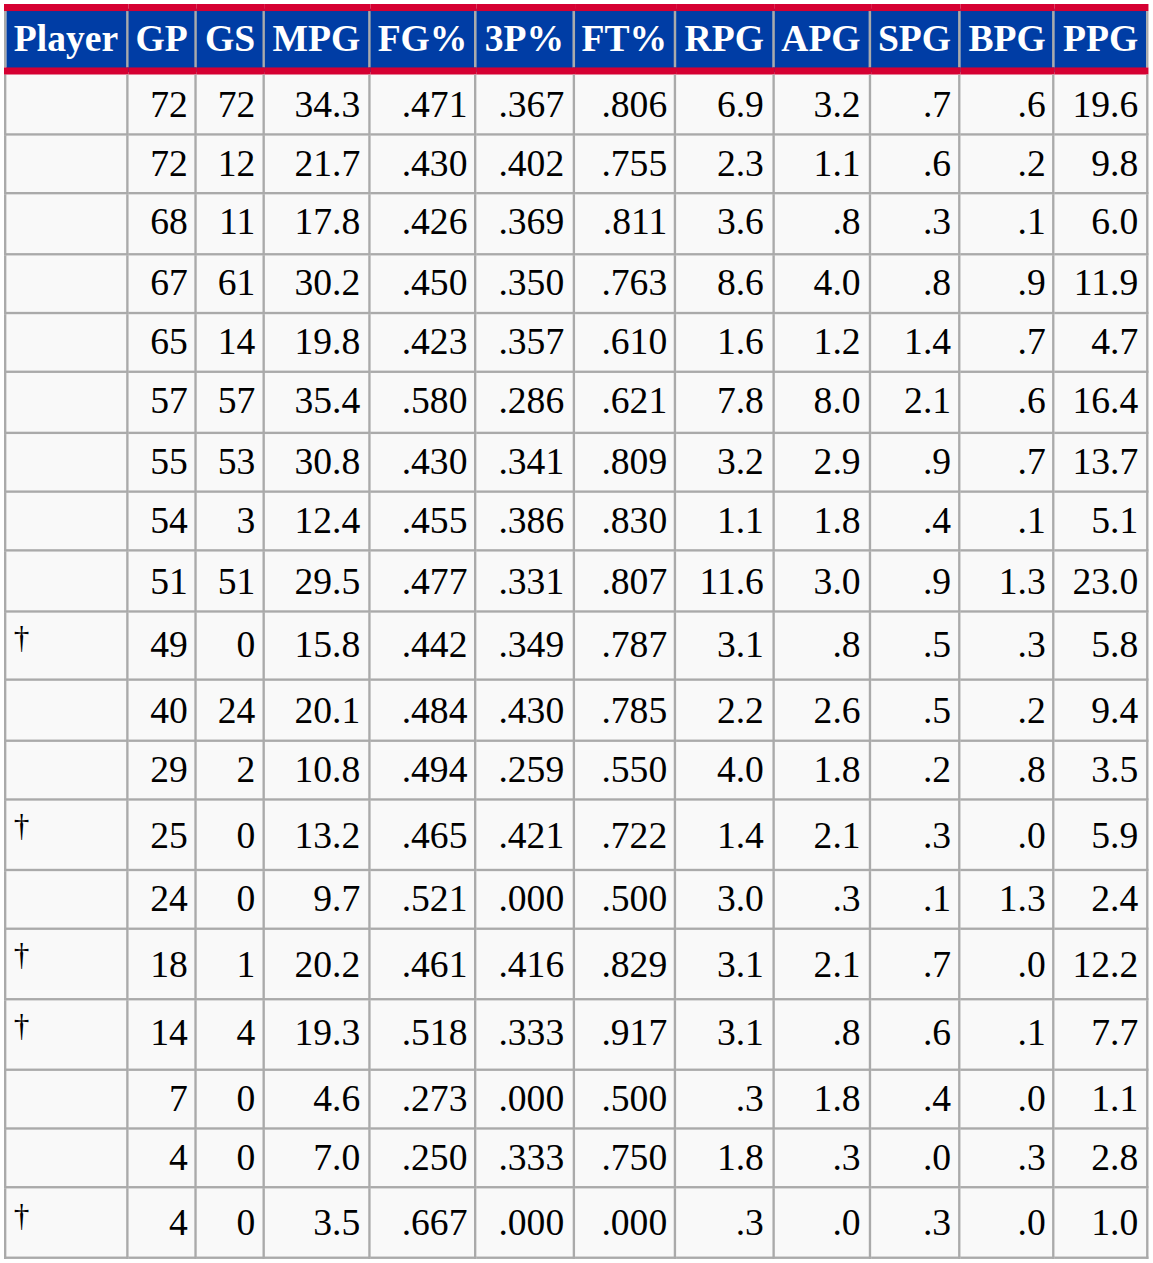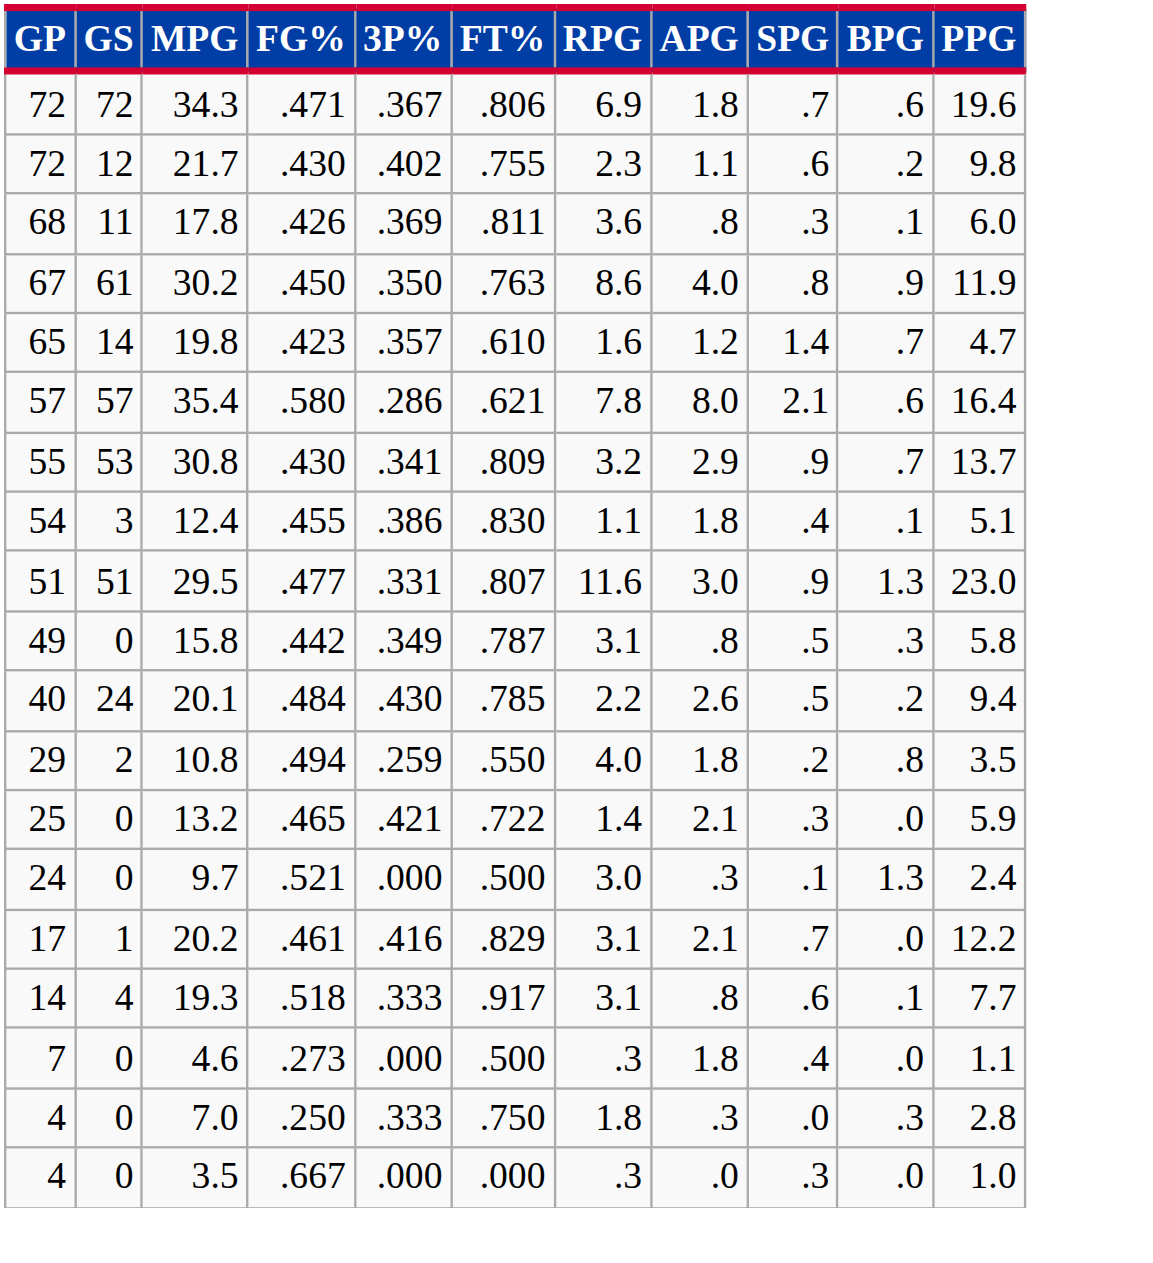 <table class="wikitable sortable" style="text-align:right;">
 <tr>
-<th style="background:#003DA5; color:#FFFFFF; border-top:#D50032 3px solid; border-bottom:#D50032 3px solid;">Player</th>
 <th style="background:#003DA5; color:#FFFFFF; border-top:#D50032 3px solid; border-bottom:#D50032 3px solid;">GP</th>
 <th style="background:#003DA5; color:#FFFFFF; border-top:#D50032 3px solid; border-bottom:#D50032 3px solid;">GS</th>
 <th style="background:#003DA5; color:#FFFFFF; border-top:#D50032 3px solid; border-bottom:#D50032 3px solid;">MPG</th>
 <th style="background:#003DA5; color:#FFFFFF; border-top:#D50032 3px solid; border-bottom:#D50032 3px solid;">FG%</th>
 <th style="background:#003DA5; color:#FFFFFF; border-top:#D50032 3px solid; border-bottom:#D50032 3px solid;">3P%</th>
 <th style="background:#003DA5; color:#FFFFFF; border-top:#D50032 3px solid; border-bottom:#D50032 3px solid;">FT%</th>
 <th style="background:#003DA5; color:#FFFFFF; border-top:#D50032 3px solid; border-bottom:#D50032 3px solid;">RPG</th>
 <th style="background:#003DA5; color:#FFFFFF; border-top:#D50032 3px solid; border-bottom:#D50032 3px solid;">APG</th>
 <th style="background:#003DA5; color:#FFFFFF; border-top:#D50032 3px solid; border-bottom:#D50032 3px solid;">SPG</th>
 <th style="background:#003DA5; color:#FFFFFF; border-top:#D50032 3px solid; border-bottom:#D50032 3px solid;">BPG</th>
 <th style="background:#003DA5; color:#FFFFFF; border-top:#D50032 3px solid; border-bottom:#D50032 3px solid;">PPG</th>
 </tr>
 <tr>
-<td style="text-align:left;"></td>
 <td>72</td>
 <td>72</td>
 <td>34.3</td>
 <td>.471</td>
 <td>.367</td>
 <td>.806</td>
 <td>6.9</td>
-<td>3.2</td>
+<td>1.8</td>
 <td>.7</td>
 <td>.6</td>
 <td>19.6</td>
 </tr>
 <tr>
-<td style="text-align:left;"></td>
 <td>72</td>
 <td>12</td>
 <td>21.7</td>
 <td>.430</td>
 <td>.402</td>
 <td>.755</td>
 <td>2.3</td>
 <td>1.1</td>
 <td>.6</td>
 <td>.2</td>
 <td>9.8</td>
 </tr>
 <tr>
-<td style="text-align:left;"></td>
 <td>68</td>
 <td>11</td>
 <td>17.8</td>
 <td>.426</td>
 <td>.369</td>
 <td>.811</td>
 <td>3.6</td>
 <td>.8</td>
 <td>.3</td>
 <td>.1</td>
 <td>6.0</td>
 </tr>
 <tr>
-<td style="text-align:left;"></td>
 <td>67</td>
 <td>61</td>
 <td>30.2</td>
 <td>.450</td>
 <td>.350</td>
 <td>.763</td>
 <td>8.6</td>
 <td>4.0</td>
 <td>.8</td>
 <td>.9</td>
 <td>11.9</td>
 </tr>
 <tr>
-<td style="text-align:left;"></td>
 <td>65</td>
 <td>14</td>
 <td>19.8</td>
 <td>.423</td>
 <td>.357</td>
 <td>.610</td>
 <td>1.6</td>
 <td>1.2</td>
 <td>1.4</td>
 <td>.7</td>
 <td>4.7</td>
 </tr>
 <tr>
-<td style="text-align:left;"></td>
 <td>57</td>
 <td>57</td>
 <td>35.4</td>
 <td>.580</td>
 <td>.286</td>
 <td>.621</td>
 <td>7.8</td>
 <td>8.0</td>
 <td>2.1</td>
 <td>.6</td>
 <td>16.4</td>
 </tr>
 <tr>
-<td style="text-align:left;"></td>
 <td>55</td>
 <td>53</td>
 <td>30.8</td>
 <td>.430</td>
 <td>.341</td>
 <td>.809</td>
 <td>3.2</td>
 <td>2.9</td>
 <td>.9</td>
 <td>.7</td>
 <td>13.7</td>
 </tr>
 <tr>
-<td style="text-align:left;"></td>
 <td>54</td>
 <td>3</td>
 <td>12.4</td>
 <td>.455</td>
 <td>.386</td>
 <td>.830</td>
 <td>1.1</td>
 <td>1.8</td>
 <td>.4</td>
 <td>.1</td>
 <td>5.1</td>
 </tr>
 <tr>
-<td style="text-align:left;"></td>
 <td>51</td>
 <td>51</td>
 <td>29.5</td>
 <td>.477</td>
 <td>.331</td>
 <td>.807</td>
 <td>11.6</td>
 <td>3.0</td>
 <td>.9</td>
 <td>1.3</td>
 <td>23.0</td>
 </tr>
 <tr>
-<td style="text-align:left;"><sup>†</sup></td>
 <td>49</td>
 <td>0</td>
 <td>15.8</td>
 <td>.442</td>
 <td>.349</td>
 <td>.787</td>
 <td>3.1</td>
 <td>.8</td>
 <td>.5</td>
 <td>.3</td>
 <td>5.8</td>
 </tr>
 <tr>
-<td style="text-align:left;"></td>
 <td>40</td>
 <td>24</td>
 <td>20.1</td>
 <td>.484</td>
 <td>.430</td>
 <td>.785</td>
 <td>2.2</td>
 <td>2.6</td>
 <td>.5</td>
 <td>.2</td>
 <td>9.4</td>
 </tr>
 <tr>
-<td style="text-align:left;"></td>
 <td>29</td>
 <td>2</td>
 <td>10.8</td>
 <td>.494</td>
 <td>.259</td>
 <td>.550</td>
 <td>4.0</td>
 <td>1.8</td>
 <td>.2</td>
 <td>.8</td>
 <td>3.5</td>
 </tr>
 <tr>
-<td style="text-align:left;"><sup>†</sup></td>
 <td>25</td>
 <td>0</td>
 <td>13.2</td>
 <td>.465</td>
 <td>.421</td>
 <td>.722</td>
 <td>1.4</td>
 <td>2.1</td>
 <td>.3</td>
 <td>.0</td>
 <td>5.9</td>
 </tr>
 <tr>
-<td style="text-align:left;"></td>
 <td>24</td>
 <td>0</td>
 <td>9.7</td>
 <td>.521</td>
 <td>.000</td>
 <td>.500</td>
 <td>3.0</td>
 <td>.3</td>
 <td>.1</td>
 <td>1.3</td>
 <td>2.4</td>
 </tr>
 <tr>
-<td style="text-align:left;"><sup>†</sup></td>
-<td>18</td>
+<td>17</td>
 <td>1</td>
 <td>20.2</td>
 <td>.461</td>
 <td>.416</td>
 <td>.829</td>
 <td>3.1</td>
 <td>2.1</td>
 <td>.7</td>
 <td>.0</td>
 <td>12.2</td>
 </tr>
 <tr>
-<td style="text-align:left;"><sup>†</sup></td>
 <td>14</td>
 <td>4</td>
 <td>19.3</td>
 <td>.518</td>
 <td>.333</td>
 <td>.917</td>
 <td>3.1</td>
 <td>.8</td>
 <td>.6</td>
 <td>.1</td>
 <td>7.7</td>
 </tr>
 <tr>
-<td style="text-align:left;"></td>
 <td>7</td>
 <td>0</td>
 <td>4.6</td>
 <td>.273</td>
 <td>.000</td>
 <td>.500</td>
 <td>.3</td>
 <td>1.8</td>
 <td>.4</td>
 <td>.0</td>
 <td>1.1</td>
 </tr>
 <tr>
-<td style="text-align:left;"></td>
 <td>4</td>
 <td>0</td>
 <td>7.0</td>
 <td>.250</td>
 <td>.333</td>
 <td>.750</td>
 <td>1.8</td>
 <td>.3</td>
 <td>.0</td>
 <td>.3</td>
 <td>2.8</td>
 </tr>
 <tr>
-<td style="text-align:left;"><sup>†</sup></td>
 <td>4</td>
 <td>0</td>
 <td>3.5</td>
 <td>.667</td>
 <td>.000</td>
 <td>.000</td>
 <td>.3</td>
 <td>.0</td>
 <td>.3</td>
 <td>.0</td>
 <td>1.0</td>
 </tr>
 </table>
